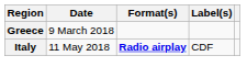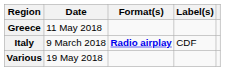 <table class="wikitable plainrowheaders">
 <tr>
 <th scope="col">Region</th>
 <th scope="col">Date</th>
 <th scope="col">Format(s)</th>
 <th scope="col">Label(s)</th>
 <th scope="col"></th>
 </tr>
 <tr>
 <th scope="row">Greece</th>
-<td>9 March 2018</td>
+<td>11 May 2018</td>
 <td></td>
 <td></td>
 <td></td>
 </tr>
 <tr>
 <th scope="row">Italy</th>
-<td>11 May 2018</td>
+<td>9 March 2018</td>
 <td><strong><a href='#'>Radio airplay</a></strong></td>
 <td>CDF</td>
 <td></td>
 </tr>
+<tr>
+<th scope="row">Various</th>
+<td>19 May 2018</td>
+<td></td>
+<td></td>
+<td></td>
+</tr>
 </table>
